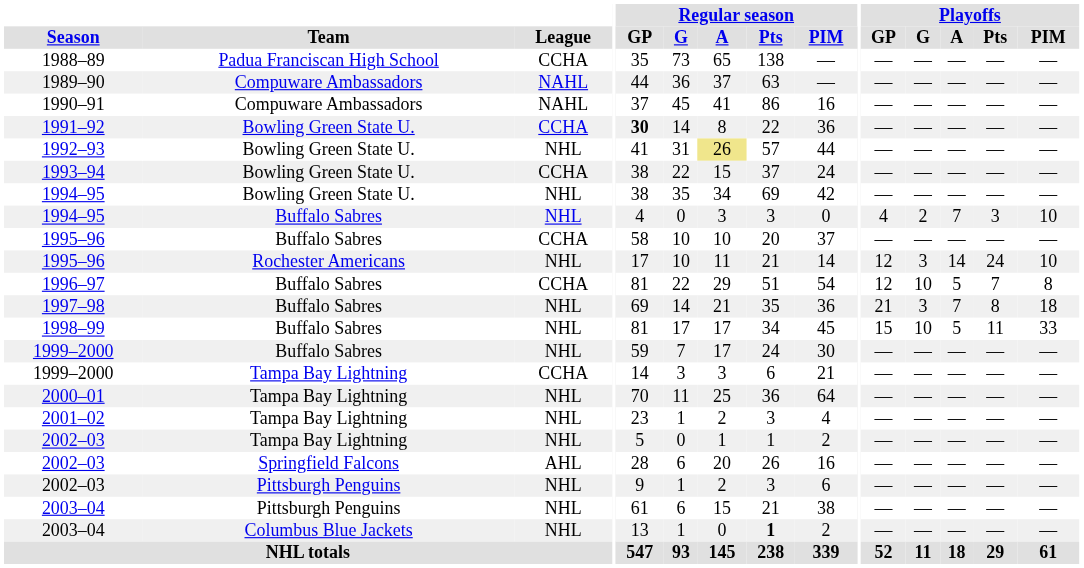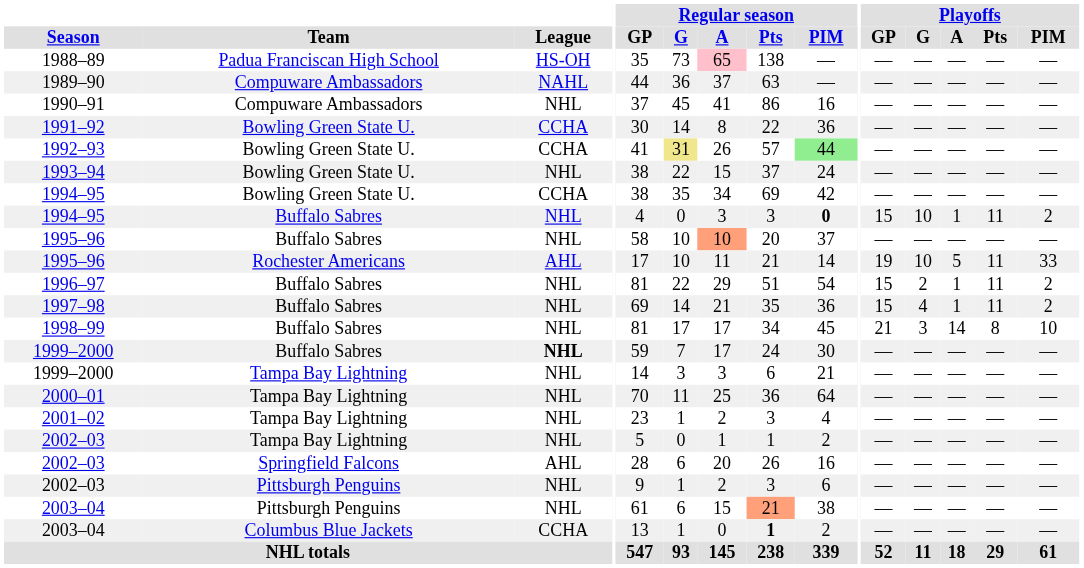 <table border="0" cellpadding="1" cellspacing="0" style="text-align:center; width:60em">
 <tr bgcolor="#e0e0e0">
 <th colspan="3" bgcolor="#ffffff"></th>
 <th rowspan="99" bgcolor="#ffffff"></th>
 <th colspan="5"><a href='#'>Regular season</a></th>
 <th rowspan="99" bgcolor="#ffffff"></th>
 <th colspan="5"><a href='#'>Playoffs</a></th>
 </tr>
 <tr bgcolor="#e0e0e0">
 <th><a href='#'>Season</a></th>
 <th>Team</th>
 <th>League</th>
 <th>GP</th>
 <th><a href='#'>G</a></th>
 <th><a href='#'>A</a></th>
 <th><a href='#'>Pts</a></th>
 <th><a href='#'>PIM</a></th>
 <th>GP</th>
 <th>G</th>
 <th>A</th>
 <th>Pts</th>
 <th>PIM</th>
 </tr>
 <tr>
 <td>1988–89</td>
 <td><a href='#'>Padua Franciscan High School</a></td>
-<td>CCHA</td>
+<td><a href='#'>HS-OH</a></td>
 <td>35</td>
 <td>73</td>
-<td>65</td>
+<td style="background: pink;">65</td>
 <td>138</td>
 <td>—</td>
 <td>—</td>
 <td>—</td>
 <td>—</td>
 <td>—</td>
 <td>—</td>
 </tr>
 <tr bgcolor="#f0f0f0">
 <td>1989–90</td>
 <td><a href='#'>Compuware Ambassadors</a></td>
 <td><a href='#'>NAHL</a></td>
 <td>44</td>
 <td>36</td>
 <td>37</td>
 <td>63</td>
 <td>—</td>
 <td>—</td>
 <td>—</td>
 <td>—</td>
 <td>—</td>
 <td>—</td>
 </tr>
 <tr>
 <td>1990–91</td>
 <td>Compuware Ambassadors</td>
-<td>NAHL</td>
+<td>NHL</td>
 <td>37</td>
 <td>45</td>
 <td>41</td>
 <td>86</td>
 <td>16</td>
 <td>—</td>
 <td>—</td>
 <td>—</td>
 <td>—</td>
 <td>—</td>
 </tr>
 <tr bgcolor="#f0f0f0">
 <td><a href='#'>1991–92</a></td>
 <td><a href='#'>Bowling Green State U.</a></td>
 <td><a href='#'>CCHA</a></td>
-<td><strong>30</strong></td>
+<td>30</td>
 <td>14</td>
 <td>8</td>
 <td>22</td>
 <td>36</td>
 <td>—</td>
 <td>—</td>
 <td>—</td>
 <td>—</td>
 <td>—</td>
 </tr>
 <tr>
 <td><a href='#'>1992–93</a></td>
 <td>Bowling Green State U.</td>
-<td>NHL</td>
+<td>CCHA</td>
 <td>41</td>
-<td>31</td>
-<td style="background: khaki;">26</td>
+<td style="background: khaki;">31</td>
+<td>26</td>
 <td>57</td>
-<td>44</td>
+<td style="background: lightgreen;">44</td>
 <td>—</td>
 <td>—</td>
 <td>—</td>
 <td>—</td>
 <td>—</td>
 </tr>
 <tr bgcolor="#f0f0f0">
 <td><a href='#'>1993–94</a></td>
 <td>Bowling Green State U.</td>
-<td>CCHA</td>
+<td>NHL</td>
 <td>38</td>
 <td>22</td>
 <td>15</td>
 <td>37</td>
 <td>24</td>
 <td>—</td>
 <td>—</td>
 <td>—</td>
 <td>—</td>
 <td>—</td>
 </tr>
 <tr>
 <td><a href='#'>1994–95</a></td>
 <td>Bowling Green State U.</td>
-<td>NHL</td>
+<td>CCHA</td>
 <td>38</td>
 <td>35</td>
 <td>34</td>
 <td>69</td>
 <td>42</td>
 <td>—</td>
 <td>—</td>
 <td>—</td>
 <td>—</td>
 <td>—</td>
 </tr>
 <tr bgcolor="#f0f0f0">
 <td><a href='#'>1994–95</a></td>
 <td><a href='#'>Buffalo Sabres</a></td>
 <td><a href='#'>NHL</a></td>
 <td>4</td>
 <td>0</td>
 <td>3</td>
 <td>3</td>
-<td>0</td>
-<td>4</td>
+<td><strong>0</strong></td>
+<td>15</td>
+<td>10</td>
+<td>1</td>
+<td>11</td>
 <td>2</td>
-<td>7</td>
-<td>3</td>
-<td>10</td>
 </tr>
 <tr>
 <td><a href='#'>1995–96</a></td>
 <td>Buffalo Sabres</td>
-<td>CCHA</td>
+<td>NHL</td>
 <td>58</td>
 <td>10</td>
-<td>10</td>
+<td style="background: lightsalmon;">10</td>
 <td>20</td>
 <td>37</td>
 <td>—</td>
 <td>—</td>
 <td>—</td>
 <td>—</td>
 <td>—</td>
 </tr>
 <tr bgcolor="#f0f0f0">
 <td><a href='#'>1995–96</a></td>
 <td><a href='#'>Rochester Americans</a></td>
-<td>NHL</td>
+<td><a href='#'>AHL</a></td>
 <td>17</td>
 <td>10</td>
 <td>11</td>
 <td>21</td>
 <td>14</td>
-<td>12</td>
-<td>3</td>
-<td>14</td>
-<td>24</td>
+<td>19</td>
 <td>10</td>
+<td>5</td>
+<td>11</td>
+<td>33</td>
 </tr>
 <tr>
 <td><a href='#'>1996–97</a></td>
 <td>Buffalo Sabres</td>
-<td>CCHA</td>
+<td>NHL</td>
 <td>81</td>
 <td>22</td>
 <td>29</td>
 <td>51</td>
 <td>54</td>
-<td>12</td>
-<td>10</td>
-<td>5</td>
-<td>7</td>
-<td>8</td>
+<td>15</td>
+<td>2</td>
+<td>1</td>
+<td>11</td>
+<td>2</td>
 </tr>
 <tr bgcolor="#f0f0f0">
 <td><a href='#'>1997–98</a></td>
 <td>Buffalo Sabres</td>
 <td>NHL</td>
 <td>69</td>
 <td>14</td>
 <td>21</td>
 <td>35</td>
 <td>36</td>
-<td>21</td>
-<td>3</td>
-<td>7</td>
-<td>8</td>
-<td>18</td>
+<td>15</td>
+<td>4</td>
+<td>1</td>
+<td>11</td>
+<td>2</td>
 </tr>
 <tr>
 <td><a href='#'>1998–99</a></td>
 <td>Buffalo Sabres</td>
 <td>NHL</td>
 <td>81</td>
 <td>17</td>
 <td>17</td>
 <td>34</td>
 <td>45</td>
-<td>15</td>
+<td>21</td>
+<td>3</td>
+<td>14</td>
+<td>8</td>
 <td>10</td>
-<td>5</td>
-<td>11</td>
-<td>33</td>
 </tr>
 <tr bgcolor="#f0f0f0">
 <td><a href='#'>1999–2000</a></td>
 <td>Buffalo Sabres</td>
-<td>NHL</td>
+<td><strong>NHL</strong></td>
 <td>59</td>
 <td>7</td>
 <td>17</td>
 <td>24</td>
 <td>30</td>
 <td>—</td>
 <td>—</td>
 <td>—</td>
 <td>—</td>
 <td>—</td>
 </tr>
 <tr>
 <td>1999–2000</td>
 <td><a href='#'>Tampa Bay Lightning</a></td>
-<td>CCHA</td>
+<td>NHL</td>
 <td>14</td>
 <td>3</td>
 <td>3</td>
 <td>6</td>
 <td>21</td>
 <td>—</td>
 <td>—</td>
 <td>—</td>
 <td>—</td>
 <td>—</td>
 </tr>
 <tr bgcolor="#f0f0f0">
 <td><a href='#'>2000–01</a></td>
 <td>Tampa Bay Lightning</td>
 <td>NHL</td>
 <td>70</td>
 <td>11</td>
 <td>25</td>
 <td>36</td>
 <td>64</td>
 <td>—</td>
 <td>—</td>
 <td>—</td>
 <td>—</td>
 <td>—</td>
 </tr>
 <tr>
 <td><a href='#'>2001–02</a></td>
 <td>Tampa Bay Lightning</td>
 <td>NHL</td>
 <td>23</td>
 <td>1</td>
 <td>2</td>
 <td>3</td>
 <td>4</td>
 <td>—</td>
 <td>—</td>
 <td>—</td>
 <td>—</td>
 <td>—</td>
 </tr>
 <tr bgcolor="#f0f0f0">
 <td><a href='#'>2002–03</a></td>
 <td>Tampa Bay Lightning</td>
 <td>NHL</td>
 <td>5</td>
 <td>0</td>
 <td>1</td>
 <td>1</td>
 <td>2</td>
 <td>—</td>
 <td>—</td>
 <td>—</td>
 <td>—</td>
 <td>—</td>
 </tr>
 <tr>
 <td><a href='#'>2002–03</a></td>
 <td><a href='#'>Springfield Falcons</a></td>
 <td>AHL</td>
 <td>28</td>
 <td>6</td>
 <td>20</td>
 <td>26</td>
 <td>16</td>
 <td>—</td>
 <td>—</td>
 <td>—</td>
 <td>—</td>
 <td>—</td>
 </tr>
 <tr bgcolor="#f0f0f0">
 <td>2002–03</td>
 <td><a href='#'>Pittsburgh Penguins</a></td>
 <td>NHL</td>
 <td>9</td>
 <td>1</td>
 <td>2</td>
 <td>3</td>
 <td>6</td>
 <td>—</td>
 <td>—</td>
 <td>—</td>
 <td>—</td>
 <td>—</td>
 </tr>
 <tr>
 <td><a href='#'>2003–04</a></td>
 <td>Pittsburgh Penguins</td>
 <td>NHL</td>
 <td>61</td>
 <td>6</td>
 <td>15</td>
-<td>21</td>
+<td style="background: lightsalmon;">21</td>
 <td>38</td>
 <td>—</td>
 <td>—</td>
 <td>—</td>
 <td>—</td>
 <td>—</td>
 </tr>
 <tr bgcolor="#f0f0f0">
 <td>2003–04</td>
 <td><a href='#'>Columbus Blue Jackets</a></td>
-<td>NHL</td>
+<td>CCHA</td>
 <td>13</td>
 <td>1</td>
 <td>0</td>
 <td><strong>1</strong></td>
 <td>2</td>
 <td>—</td>
 <td>—</td>
 <td>—</td>
 <td>—</td>
 <td>—</td>
 </tr>
 <tr bgcolor="#e0e0e0">
 <th colspan="3">NHL totals</th>
 <th>547</th>
 <th>93</th>
 <th>145</th>
 <th>238</th>
 <th>339</th>
 <th>52</th>
 <th>11</th>
 <th>18</th>
 <th>29</th>
 <th>61</th>
 </tr>
 </table>
